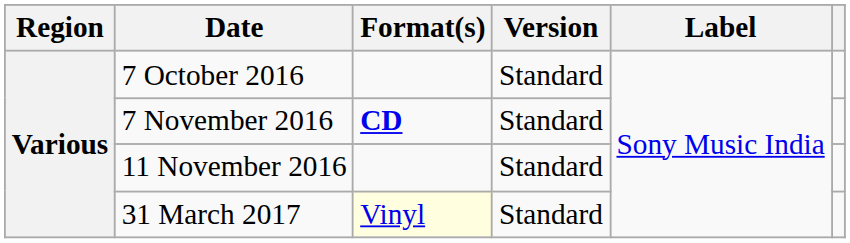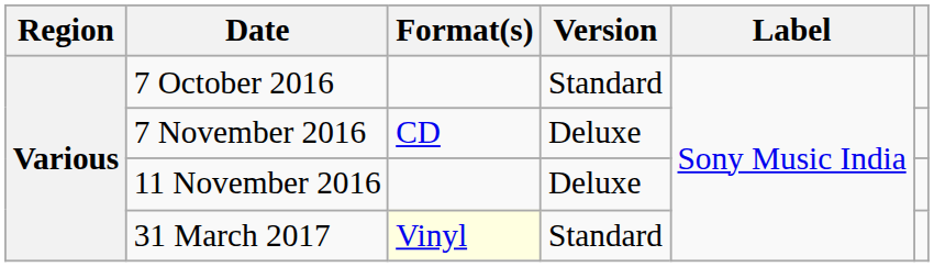 <table class="wikitable plainrowheaders">
 <tr>
 <th scope="col">Region</th>
 <th scope="col">Date</th>
 <th scope="col">Format(s)</th>
 <th scope="col">Version</th>
 <th scope="col">Label</th>
 <th scope="col"></th>
 </tr>
 <tr>
 <th rowspan="4" scope="row">Various</th>
 <td>7 October 2016</td>
 <td></td>
 <td>Standard</td>
 <td rowspan="4"><a href='#'>Sony Music India</a></td>
 <td style="text-align: center;"></td>
 </tr>
 <tr>
 <td>7 November 2016</td>
-<td><strong><a href='#'>CD</a></strong></td>
-<td>Standard</td>
+<td><a href='#'>CD</a></td>
+<td>Deluxe</td>
 <td></td>
 </tr>
 <tr>
 <td>11 November 2016</td>
 <td></td>
-<td>Standard</td>
+<td>Deluxe</td>
 <td style="text-align: center;"></td>
 </tr>
 <tr>
 <td>31 March 2017</td>
 <td style="background: lightyellow;"><a href='#'>Vinyl</a></td>
 <td>Standard</td>
 <td style="text-align: center;"></td>
 </tr>
 </table>
